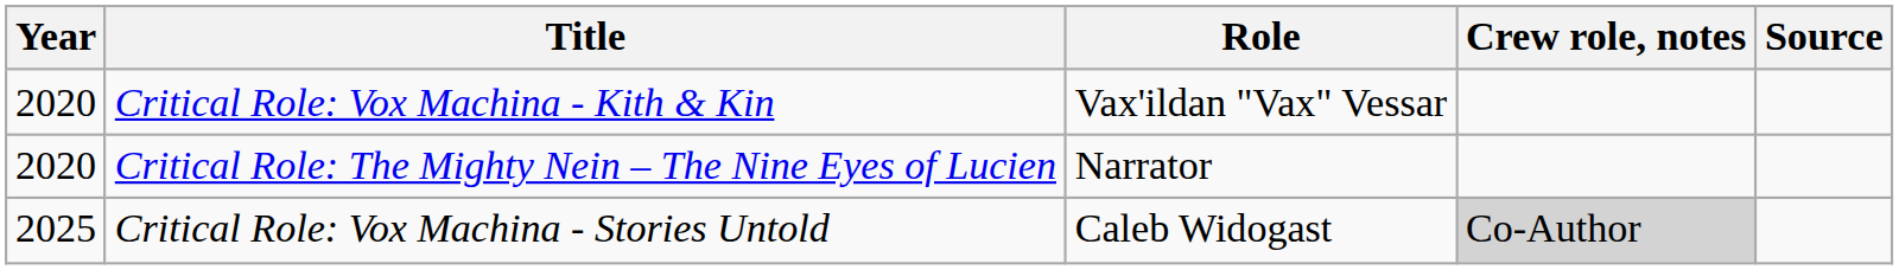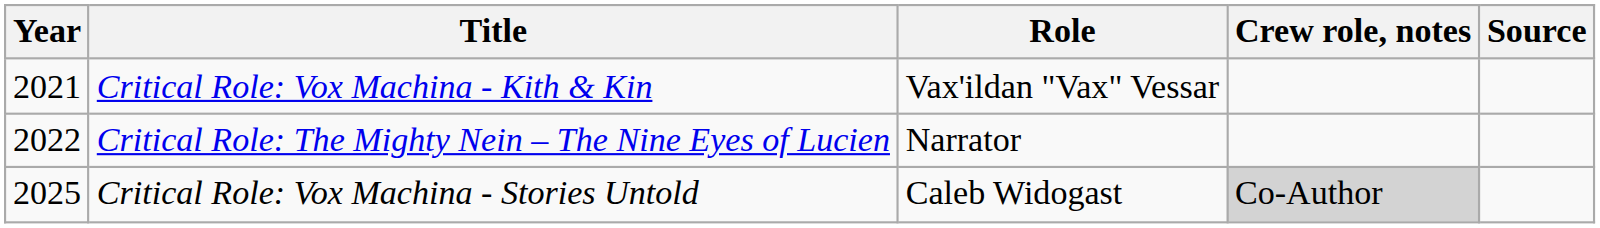 <table class="wikitable sortable plainrowheaders">
 <tr>
 <th>Year</th>
 <th>Title</th>
 <th>Role</th>
 <th class="unsortable">Crew role, notes</th>
 <th class="unsortable">Source</th>
 </tr>
 <tr>
-<td>2020</td>
+<td>2021</td>
 <td><em><a href='#'>Critical Role: Vox Machina - Kith & Kin</a></em></td>
 <td>Vax'ildan "Vax" Vessar</td>
 <td></td>
 <td></td>
 </tr>
 <tr>
-<td>2020</td>
+<td>2022</td>
 <td><em><a href='#'>Critical Role: The Mighty Nein – The Nine Eyes of Lucien</a></em></td>
 <td>Narrator</td>
 <td></td>
 <td></td>
 </tr>
 <tr>
 <td>2025</td>
 <td><em>Critical Role: Vox Machina - Stories Untold</em></td>
 <td>Caleb Widogast</td>
 <td style="background: lightgrey;">Co-Author</td>
 <td></td>
 </tr>
 </table>
